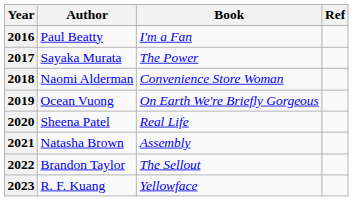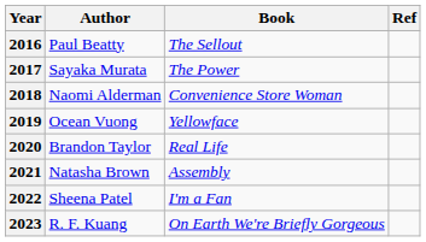 <table class="wikitable">
 <tr>
 <th>Year</th>
 <th>Author</th>
 <th>Book</th>
 <th>Ref</th>
 </tr>
 <tr>
 <th>2016</th>
 <td><a href='#'>Paul Beatty</a></td>
-<td><em><a href='#'>I'm a Fan</a></em></td>
+<td><em><a href='#'>The Sellout</a></em></td>
 <td></td>
 </tr>
 <tr>
 <th>2017</th>
 <td><a href='#'>Sayaka Murata</a></td>
 <td><em><a href='#'>The Power</a></em></td>
 <td></td>
 </tr>
 <tr>
 <th>2018</th>
 <td><a href='#'>Naomi Alderman</a></td>
 <td><em><a href='#'>Convenience Store Woman</a></em></td>
 <td></td>
 </tr>
 <tr>
 <th>2019</th>
 <td><a href='#'>Ocean Vuong</a></td>
-<td><em><a href='#'>On Earth We're Briefly Gorgeous</a></em></td>
+<td><em><a href='#'>Yellowface</a></em></td>
 <td></td>
 </tr>
 <tr>
 <th>2020</th>
-<td><a href='#'>Sheena Patel</a></td>
+<td><a href='#'>Brandon Taylor</a></td>
 <td><em><a href='#'>Real Life</a></em></td>
 <td></td>
 </tr>
 <tr>
 <th>2021</th>
 <td><a href='#'>Natasha Brown</a></td>
 <td><em><a href='#'>Assembly</a></em></td>
 <td></td>
 </tr>
 <tr>
 <th>2022</th>
-<td><a href='#'>Brandon Taylor</a></td>
-<td><em><a href='#'>The Sellout</a></em></td>
+<td><a href='#'>Sheena Patel</a></td>
+<td><em><a href='#'>I'm a Fan</a></em></td>
 <td></td>
 </tr>
 <tr>
 <th>2023</th>
 <td><a href='#'>R. F. Kuang</a></td>
-<td><em><a href='#'>Yellowface</a></em></td>
+<td><em><a href='#'>On Earth We're Briefly Gorgeous</a></em></td>
 <td></td>
 </tr>
 </table>
